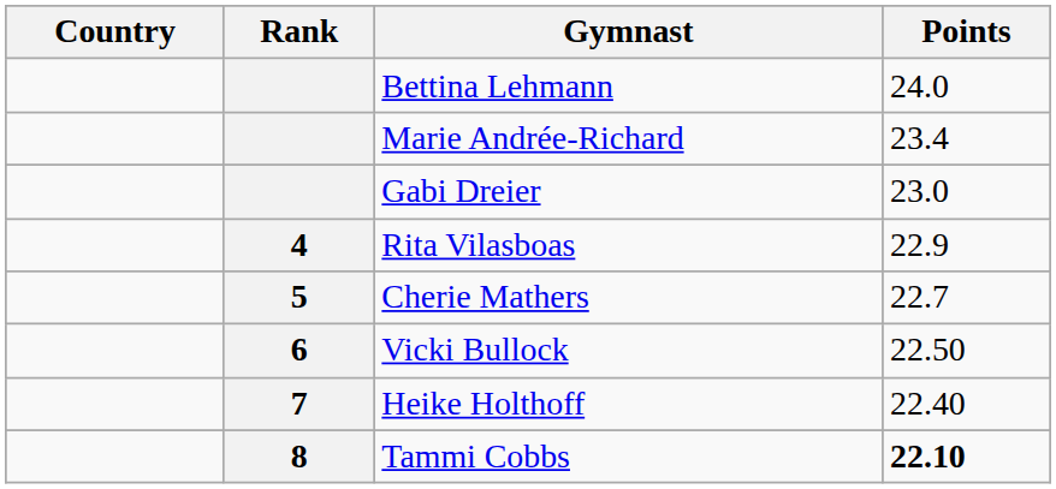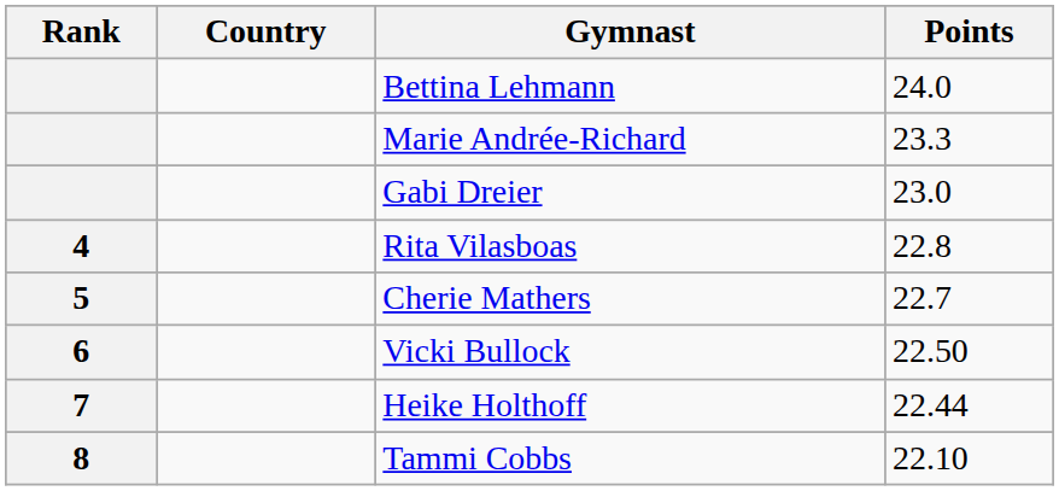 <table class="wikitable" width=500>
 <tr bgcolor="#efefef">
+<th>Rank</th>
 <th>Country</th>
-<th>Rank</th>
 <th>Gymnast</th>
 <th>Points</th>
 </tr>
 <tr>
+<th></th>
 <td></td>
-<th></th>
 <td><a href='#'>Bettina Lehmann</a></td>
 <td>24.0</td>
 </tr>
 <tr>
+<th></th>
 <td></td>
-<th></th>
 <td><a href='#'>Marie Andrée-Richard</a></td>
-<td>23.4</td>
+<td>23.3</td>
 </tr>
 <tr>
+<th></th>
 <td></td>
-<th></th>
 <td><a href='#'>Gabi Dreier</a></td>
 <td>23.0</td>
 </tr>
 <tr>
+<th>4</th>
 <td></td>
-<th>4</th>
 <td><a href='#'>Rita Vilasboas</a></td>
-<td>22.9</td>
+<td>22.8</td>
 </tr>
 <tr>
+<th>5</th>
 <td></td>
-<th>5</th>
 <td><a href='#'>Cherie Mathers</a></td>
 <td>22.7</td>
 </tr>
 <tr>
+<th>6</th>
 <td></td>
-<th>6</th>
 <td><a href='#'>Vicki Bullock</a></td>
 <td>22.50</td>
 </tr>
 <tr>
+<th>7</th>
 <td></td>
-<th>7</th>
 <td><a href='#'>Heike Holthoff</a></td>
-<td>22.40</td>
+<td>22.44</td>
 </tr>
 <tr>
+<th>8</th>
 <td></td>
-<th>8</th>
 <td><a href='#'>Tammi Cobbs</a></td>
-<td><strong>22.10</strong></td>
+<td>22.10</td>
 </tr>
 </table>
